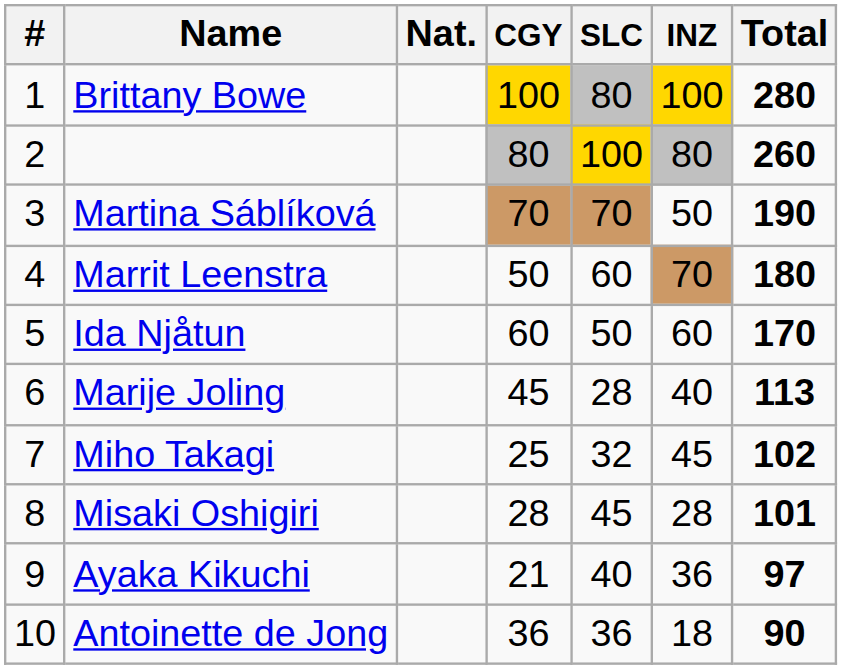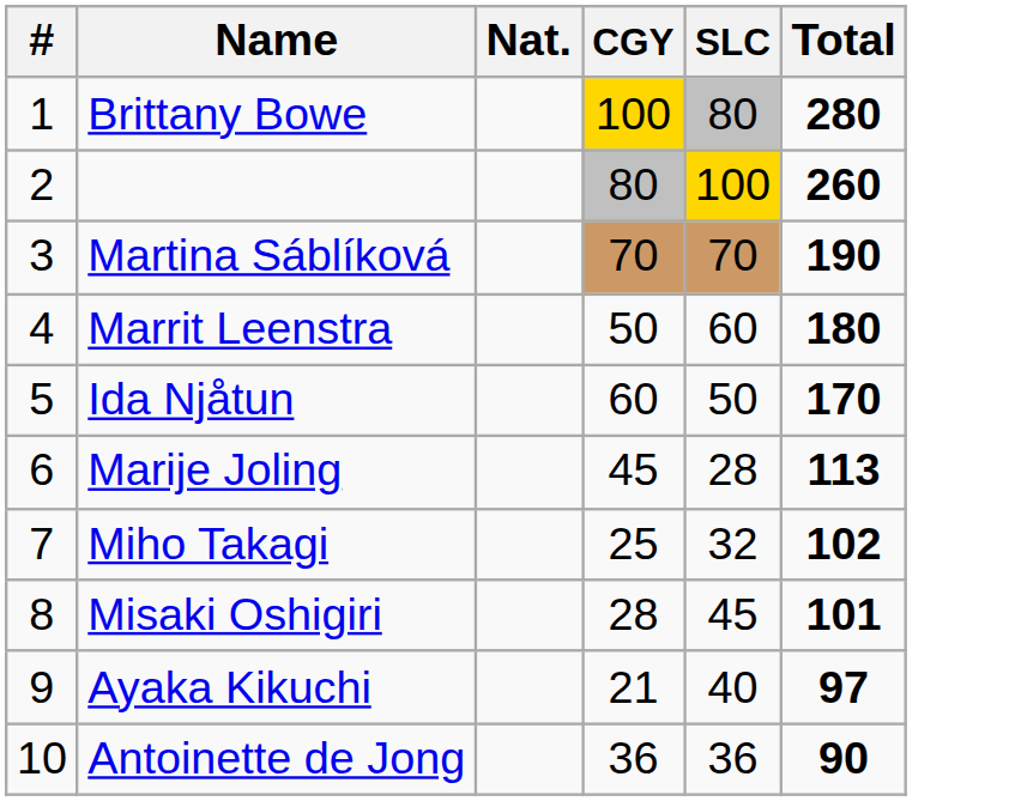 <table class="wikitable" style="text-align:center;">
 <tr>
 <th>#</th>
 <th>Name</th>
 <th>Nat.</th>
 <th><small>CGY</small></th>
 <th><small>SLC</small></th>
-<th><small>INZ</small></th>
 <th>Total</th>
 </tr>
 <tr>
 <td>1</td>
 <td align=left><a href='#'>Brittany Bowe</a></td>
 <td></td>
 <td bgcolor=gold>100</td>
 <td bgcolor=silver>80</td>
-<td bgcolor=gold>100</td>
 <td><strong>280</strong></td>
 </tr>
 <tr>
 <td>2</td>
 <td align=left></td>
 <td></td>
 <td bgcolor=silver>80</td>
 <td bgcolor=gold>100</td>
-<td bgcolor=silver>80</td>
 <td><strong>260</strong></td>
 </tr>
 <tr>
 <td>3</td>
 <td align=left><a href='#'>Martina Sáblíková</a></td>
 <td></td>
 <td bgcolor=cc9966>70</td>
 <td bgcolor=cc9966>70</td>
-<td>50</td>
 <td><strong>190</strong></td>
 </tr>
 <tr>
 <td>4</td>
 <td align=left><a href='#'>Marrit Leenstra</a></td>
 <td></td>
 <td>50</td>
 <td>60</td>
-<td bgcolor=cc9966>70</td>
 <td><strong>180</strong></td>
 </tr>
 <tr>
 <td>5</td>
 <td align=left><a href='#'>Ida Njåtun</a></td>
 <td></td>
 <td>60</td>
 <td>50</td>
-<td>60</td>
 <td><strong>170</strong></td>
 </tr>
 <tr>
 <td>6</td>
 <td align=left><a href='#'>Marije Joling</a></td>
 <td></td>
 <td>45</td>
 <td>28</td>
-<td>40</td>
 <td><strong>113</strong></td>
 </tr>
 <tr>
 <td>7</td>
 <td align=left><a href='#'>Miho Takagi</a></td>
 <td></td>
 <td>25</td>
 <td>32</td>
-<td>45</td>
 <td><strong>102</strong></td>
 </tr>
 <tr>
 <td>8</td>
 <td align=left><a href='#'>Misaki Oshigiri</a></td>
 <td></td>
 <td>28</td>
 <td>45</td>
-<td>28</td>
 <td><strong>101</strong></td>
 </tr>
 <tr>
 <td>9</td>
 <td align=left><a href='#'>Ayaka Kikuchi</a></td>
 <td></td>
 <td>21</td>
 <td>40</td>
-<td>36</td>
 <td><strong>97</strong></td>
 </tr>
 <tr>
 <td>10</td>
 <td align=left><a href='#'>Antoinette de Jong</a></td>
 <td></td>
 <td>36</td>
 <td>36</td>
-<td>18</td>
 <td><strong>90</strong></td>
 </tr>
 </table>
